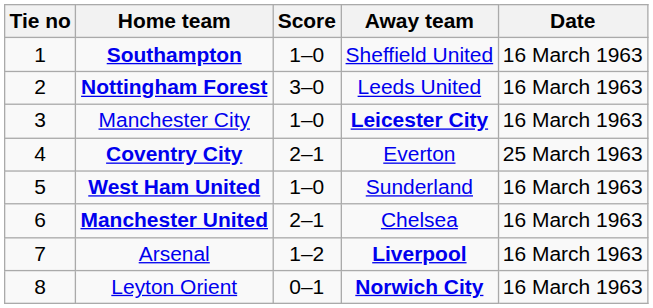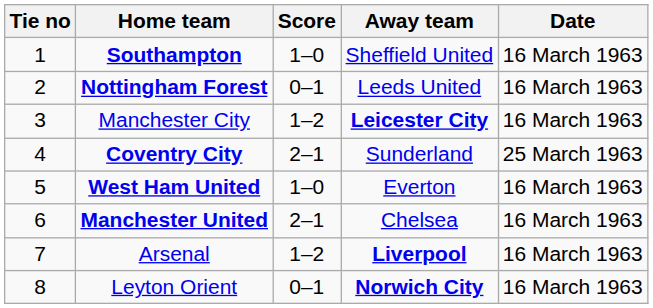 <table class="wikitable" style="text-align: center">
 <tr>
 <th>Tie no</th>
 <th>Home team</th>
 <th>Score</th>
 <th>Away team</th>
 <th>Date</th>
 </tr>
 <tr>
 <td>1</td>
 <td><strong><a href='#'>Southampton</a></strong></td>
 <td>1–0</td>
 <td><a href='#'>Sheffield United</a></td>
 <td>16 March 1963</td>
 </tr>
 <tr>
 <td>2</td>
 <td><strong><a href='#'>Nottingham Forest</a></strong></td>
-<td>3–0</td>
+<td>0–1</td>
 <td><a href='#'>Leeds United</a></td>
 <td>16 March 1963</td>
 </tr>
 <tr>
 <td>3</td>
 <td><a href='#'>Manchester City</a></td>
-<td>1–0</td>
+<td>1–2</td>
 <td><strong><a href='#'>Leicester City</a></strong></td>
 <td>16 March 1963</td>
 </tr>
 <tr>
 <td>4</td>
 <td><strong><a href='#'>Coventry City</a></strong></td>
 <td>2–1</td>
-<td><a href='#'>Everton</a></td>
+<td><a href='#'>Sunderland</a></td>
 <td>25 March 1963</td>
 </tr>
 <tr>
 <td>5</td>
 <td><strong><a href='#'>West Ham United</a></strong></td>
 <td>1–0</td>
-<td><a href='#'>Sunderland</a></td>
+<td><a href='#'>Everton</a></td>
 <td>16 March 1963</td>
 </tr>
 <tr>
 <td>6</td>
 <td><strong><a href='#'>Manchester United</a></strong></td>
 <td>2–1</td>
 <td><a href='#'>Chelsea</a></td>
 <td>16 March 1963</td>
 </tr>
 <tr>
 <td>7</td>
 <td><a href='#'>Arsenal</a></td>
 <td>1–2</td>
 <td><strong><a href='#'>Liverpool</a></strong></td>
 <td>16 March 1963</td>
 </tr>
 <tr>
 <td>8</td>
 <td><a href='#'>Leyton Orient</a></td>
 <td>0–1</td>
 <td><strong><a href='#'>Norwich City</a></strong></td>
 <td>16 March 1963</td>
 </tr>
 </table>
